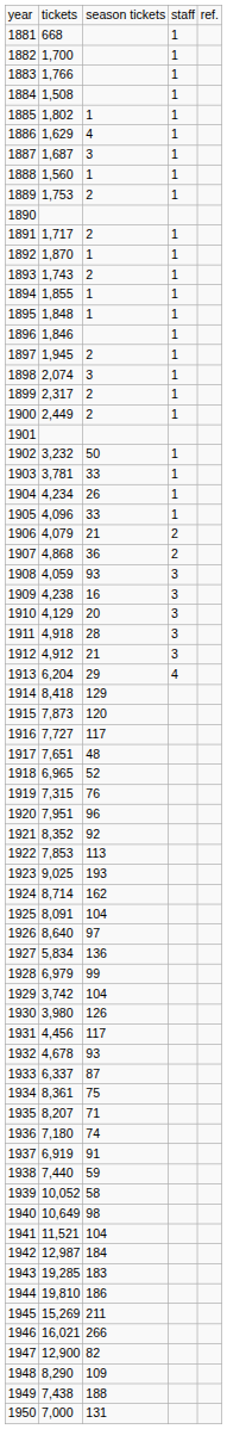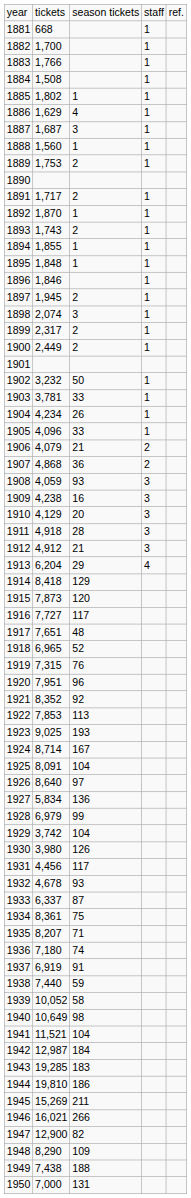 <table class="wikitable sortable mw-collapsible mw-collapsed">
 <tr>
 <td>year</td>
 <td>tickets</td>
 <td>season tickets</td>
 <td>staff</td>
 <td>ref.</td>
 </tr>
 <tr>
 <td>1881</td>
 <td>668</td>
 <td></td>
 <td>1</td>
 <td></td>
 </tr>
 <tr>
 <td>1882</td>
 <td>1,700</td>
 <td></td>
 <td>1</td>
 <td></td>
 </tr>
 <tr>
 <td>1883</td>
 <td>1,766</td>
 <td></td>
 <td>1</td>
 <td></td>
 </tr>
 <tr>
 <td>1884</td>
 <td>1,508</td>
 <td></td>
 <td>1</td>
 <td></td>
 </tr>
 <tr>
 <td>1885</td>
 <td>1,802</td>
 <td>1</td>
 <td>1</td>
 <td></td>
 </tr>
 <tr>
 <td>1886</td>
 <td>1,629</td>
 <td>4</td>
 <td>1</td>
 <td></td>
 </tr>
 <tr>
 <td>1887</td>
 <td>1,687</td>
 <td>3</td>
 <td>1</td>
 <td></td>
 </tr>
 <tr>
 <td>1888</td>
 <td>1,560</td>
 <td>1</td>
 <td>1</td>
 <td></td>
 </tr>
 <tr>
 <td>1889</td>
 <td>1,753</td>
 <td>2</td>
 <td>1</td>
 <td></td>
 </tr>
 <tr>
 <td>1890</td>
 <td></td>
 <td></td>
 <td></td>
 <td></td>
 </tr>
 <tr>
 <td>1891</td>
 <td>1,717</td>
 <td>2</td>
 <td>1</td>
 <td></td>
 </tr>
 <tr>
 <td>1892</td>
 <td>1,870</td>
 <td>1</td>
 <td>1</td>
 <td></td>
 </tr>
 <tr>
 <td>1893</td>
 <td>1,743</td>
 <td>2</td>
 <td>1</td>
 <td></td>
 </tr>
 <tr>
 <td>1894</td>
 <td>1,855</td>
 <td>1</td>
 <td>1</td>
 <td></td>
 </tr>
 <tr>
 <td>1895</td>
 <td>1,848</td>
 <td>1</td>
 <td>1</td>
 <td></td>
 </tr>
 <tr>
 <td>1896</td>
 <td>1,846</td>
 <td></td>
 <td>1</td>
 <td></td>
 </tr>
 <tr>
 <td>1897</td>
 <td>1,945</td>
 <td>2</td>
 <td>1</td>
 <td></td>
 </tr>
 <tr>
 <td>1898</td>
 <td>2,074</td>
 <td>3</td>
 <td>1</td>
 <td></td>
 </tr>
 <tr>
 <td>1899</td>
 <td>2,317</td>
 <td>2</td>
 <td>1</td>
 <td></td>
 </tr>
 <tr>
 <td>1900</td>
 <td>2,449</td>
 <td>2</td>
 <td>1</td>
 <td></td>
 </tr>
 <tr>
 <td>1901</td>
 <td></td>
 <td></td>
 <td></td>
 <td></td>
 </tr>
 <tr>
 <td>1902</td>
 <td>3,232</td>
 <td>50</td>
 <td>1</td>
 <td></td>
 </tr>
 <tr>
 <td>1903</td>
 <td>3,781</td>
 <td>33</td>
 <td>1</td>
 <td></td>
 </tr>
 <tr>
 <td>1904</td>
 <td>4,234</td>
 <td>26</td>
 <td>1</td>
 <td></td>
 </tr>
 <tr>
 <td>1905</td>
 <td>4,096</td>
 <td>33</td>
 <td>1</td>
 <td></td>
 </tr>
 <tr>
 <td>1906</td>
 <td>4,079</td>
 <td>21</td>
 <td>2</td>
 <td></td>
 </tr>
 <tr>
 <td>1907</td>
 <td>4,868</td>
 <td>36</td>
 <td>2</td>
 <td></td>
 </tr>
 <tr>
 <td>1908</td>
 <td>4,059</td>
 <td>93</td>
 <td>3</td>
 <td></td>
 </tr>
 <tr>
 <td>1909</td>
 <td>4,238</td>
 <td>16</td>
 <td>3</td>
 <td></td>
 </tr>
 <tr>
 <td>1910</td>
 <td>4,129</td>
 <td>20</td>
 <td>3</td>
 <td></td>
 </tr>
 <tr>
 <td>1911</td>
 <td>4,918</td>
 <td>28</td>
 <td>3</td>
 <td></td>
 </tr>
 <tr>
 <td>1912</td>
 <td>4,912</td>
 <td>21</td>
 <td>3</td>
 <td></td>
 </tr>
 <tr>
 <td>1913</td>
 <td>6,204</td>
 <td>29</td>
 <td>4</td>
 <td></td>
 </tr>
 <tr>
 <td>1914</td>
 <td>8,418</td>
 <td>129</td>
 <td></td>
 <td></td>
 </tr>
 <tr>
 <td>1915</td>
 <td>7,873</td>
 <td>120</td>
 <td></td>
 <td></td>
 </tr>
 <tr>
 <td>1916</td>
 <td>7,727</td>
 <td>117</td>
 <td></td>
 <td></td>
 </tr>
 <tr>
 <td>1917</td>
 <td>7,651</td>
 <td>48</td>
 <td></td>
 <td></td>
 </tr>
 <tr>
 <td>1918</td>
 <td>6,965</td>
 <td>52</td>
 <td></td>
 <td></td>
 </tr>
 <tr>
 <td>1919</td>
 <td>7,315</td>
 <td>76</td>
 <td></td>
 <td></td>
 </tr>
 <tr>
 <td>1920</td>
 <td>7,951</td>
 <td>96</td>
 <td></td>
 <td></td>
 </tr>
 <tr>
 <td>1921</td>
 <td>8,352</td>
 <td>92</td>
 <td></td>
 <td></td>
 </tr>
 <tr>
 <td>1922</td>
 <td>7,853</td>
 <td>113</td>
 <td></td>
 <td></td>
 </tr>
 <tr>
 <td>1923</td>
 <td>9,025</td>
 <td>193</td>
 <td></td>
 <td></td>
 </tr>
 <tr>
 <td>1924</td>
 <td>8,714</td>
-<td>162</td>
+<td>167</td>
 <td></td>
 <td></td>
 </tr>
 <tr>
 <td>1925</td>
 <td>8,091</td>
 <td>104</td>
 <td></td>
 <td></td>
 </tr>
 <tr>
 <td>1926</td>
 <td>8,640</td>
 <td>97</td>
 <td></td>
 <td></td>
 </tr>
 <tr>
 <td>1927</td>
 <td>5,834</td>
 <td>136</td>
 <td></td>
 <td></td>
 </tr>
 <tr>
 <td>1928</td>
 <td>6,979</td>
 <td>99</td>
 <td></td>
 <td></td>
 </tr>
 <tr>
 <td>1929</td>
 <td>3,742</td>
 <td>104</td>
 <td></td>
 <td></td>
 </tr>
 <tr>
 <td>1930</td>
 <td>3,980</td>
 <td>126</td>
 <td></td>
 <td></td>
 </tr>
 <tr>
 <td>1931</td>
 <td>4,456</td>
 <td>117</td>
 <td></td>
 <td></td>
 </tr>
 <tr>
 <td>1932</td>
 <td>4,678</td>
 <td>93</td>
 <td></td>
 <td></td>
 </tr>
 <tr>
 <td>1933</td>
 <td>6,337</td>
 <td>87</td>
 <td></td>
 <td></td>
 </tr>
 <tr>
 <td>1934</td>
 <td>8,361</td>
 <td>75</td>
 <td></td>
 <td></td>
 </tr>
 <tr>
 <td>1935</td>
 <td>8,207</td>
 <td>71</td>
 <td></td>
 <td></td>
 </tr>
 <tr>
 <td>1936</td>
 <td>7,180</td>
 <td>74</td>
 <td></td>
 <td></td>
 </tr>
 <tr>
 <td>1937</td>
 <td>6,919</td>
 <td>91</td>
 <td></td>
 <td></td>
 </tr>
 <tr>
 <td>1938</td>
 <td>7,440</td>
 <td>59</td>
 <td></td>
 <td></td>
 </tr>
 <tr>
 <td>1939</td>
 <td>10,052</td>
 <td>58</td>
 <td></td>
 <td></td>
 </tr>
 <tr>
 <td>1940</td>
 <td>10,649</td>
 <td>98</td>
 <td></td>
 <td></td>
 </tr>
 <tr>
 <td>1941</td>
 <td>11,521</td>
 <td>104</td>
 <td></td>
 <td></td>
 </tr>
 <tr>
 <td>1942</td>
 <td>12,987</td>
 <td>184</td>
 <td></td>
 <td></td>
 </tr>
 <tr>
 <td>1943</td>
 <td>19,285</td>
 <td>183</td>
 <td></td>
 <td></td>
 </tr>
 <tr>
 <td>1944</td>
 <td>19,810</td>
 <td>186</td>
 <td></td>
 <td></td>
 </tr>
 <tr>
 <td>1945</td>
 <td>15,269</td>
 <td>211</td>
 <td></td>
 <td></td>
 </tr>
 <tr>
 <td>1946</td>
 <td>16,021</td>
 <td>266</td>
 <td></td>
 <td></td>
 </tr>
 <tr>
 <td>1947</td>
 <td>12,900</td>
 <td>82</td>
 <td></td>
 <td></td>
 </tr>
 <tr>
 <td>1948</td>
 <td>8,290</td>
 <td>109</td>
 <td></td>
 <td></td>
 </tr>
 <tr>
 <td>1949</td>
 <td>7,438</td>
 <td>188</td>
 <td></td>
 <td></td>
 </tr>
 <tr>
 <td>1950</td>
 <td>7,000</td>
 <td>131</td>
 <td></td>
 <td></td>
 </tr>
 </table>
